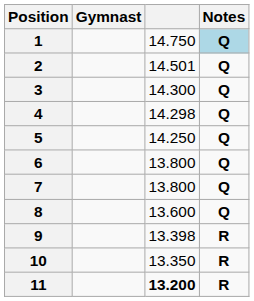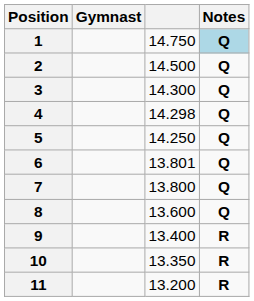 <table class="wikitable sortable" style="text-align:center; font-size:95%">
 <tr>
 <th scope=col>Position</th>
 <th scope=col>Gymnast</th>
 <th scope=col></th>
 <th scope=col>Notes</th>
 </tr>
 <tr>
 <th scope=row>1</th>
 <td align=left></td>
 <td>14.750</td>
 <td style="background: lightblue;"><strong>Q</strong></td>
 </tr>
 <tr>
 <th scope=row>2</th>
 <td align=left></td>
-<td>14.501</td>
+<td>14.500</td>
 <td><strong>Q</strong></td>
 </tr>
 <tr>
 <th scope=row>3</th>
 <td align=left></td>
 <td>14.300</td>
 <td><strong>Q</strong></td>
 </tr>
 <tr>
 <th scope=row>4</th>
 <td align=left></td>
 <td>14.298</td>
 <td><strong>Q</strong></td>
 </tr>
 <tr>
 <th scope=row>5</th>
 <td align=left></td>
 <td>14.250</td>
 <td><strong>Q</strong></td>
 </tr>
 <tr>
 <th scope=row>6</th>
 <td align=left></td>
-<td>13.800</td>
+<td>13.801</td>
 <td><strong>Q</strong></td>
 </tr>
 <tr>
 <th scope=row>7</th>
 <td align=left></td>
 <td>13.800</td>
 <td><strong>Q</strong></td>
 </tr>
 <tr>
 <th scope=row>8</th>
 <td align=left></td>
 <td>13.600</td>
 <td><strong>Q</strong></td>
 </tr>
 <tr>
 <th scope=row>9</th>
 <td align=left></td>
-<td>13.398</td>
+<td>13.400</td>
 <td><strong>R</strong></td>
 </tr>
 <tr>
 <th scope=row>10</th>
 <td align=left></td>
 <td>13.350</td>
 <td><strong>R</strong></td>
 </tr>
 <tr>
 <th scope=row>11</th>
 <td align=left></td>
-<td><strong>13.200</strong></td>
+<td>13.200</td>
 <td><strong>R</strong></td>
 </tr>
 </table>
